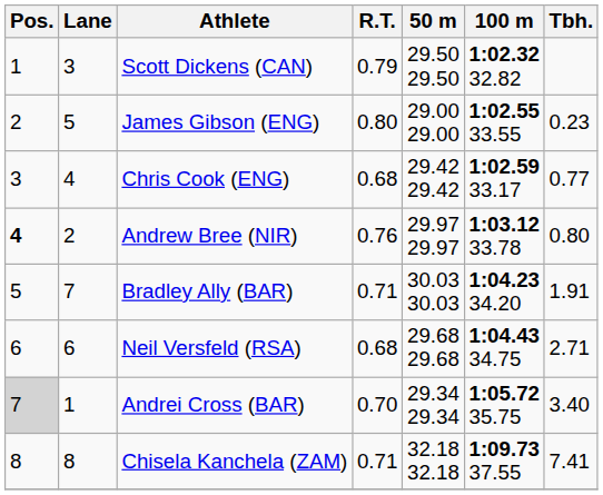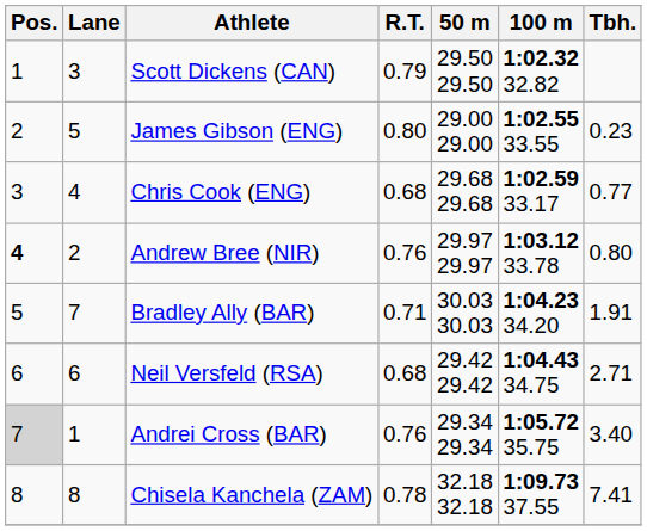 <table class="wikitable">
 <tr>
 <th>Pos.</th>
 <th>Lane</th>
 <th>Athlete</th>
 <th>R.T.</th>
 <th>50 m</th>
 <th>100 m</th>
 <th>Tbh.</th>
 </tr>
 <tr>
 <td>1</td>
 <td>3</td>
 <td> <a href='#'>Scott Dickens</a> (<a href='#'>CAN</a>)</td>
 <td>0.79</td>
 <td>29.50<br>29.50</td>
 <td><strong>1:02.32</strong><br>32.82</td>
 <td> </td>
 </tr>
 <tr>
 <td>2</td>
 <td>5</td>
 <td> <a href='#'>James Gibson</a> (<a href='#'>ENG</a>)</td>
 <td>0.80</td>
 <td>29.00<br>29.00</td>
 <td><strong>1:02.55</strong><br>33.55</td>
 <td>0.23</td>
 </tr>
 <tr>
 <td>3</td>
 <td>4</td>
 <td> <a href='#'>Chris Cook</a> (<a href='#'>ENG</a>)</td>
 <td>0.68</td>
-<td>29.42<br>29.42</td>
+<td>29.68<br>29.68</td>
 <td><strong>1:02.59</strong><br>33.17</td>
 <td>0.77</td>
 </tr>
 <tr>
 <td><strong>4</strong></td>
 <td>2</td>
 <td> <a href='#'>Andrew Bree</a> (<a href='#'>NIR</a>)</td>
 <td>0.76</td>
 <td>29.97<br>29.97</td>
 <td><strong>1:03.12</strong><br>33.78</td>
 <td>0.80</td>
 </tr>
 <tr>
 <td>5</td>
 <td>7</td>
 <td> <a href='#'>Bradley Ally</a> (<a href='#'>BAR</a>)</td>
 <td>0.71</td>
 <td>30.03<br>30.03</td>
 <td><strong>1:04.23</strong><br>34.20</td>
 <td>1.91</td>
 </tr>
 <tr>
 <td>6</td>
 <td>6</td>
 <td> <a href='#'>Neil Versfeld</a> (<a href='#'>RSA</a>)</td>
 <td>0.68</td>
-<td>29.68<br>29.68</td>
+<td>29.42<br>29.42</td>
 <td><strong>1:04.43</strong><br>34.75</td>
 <td>2.71</td>
 </tr>
 <tr>
 <td style="background: lightgrey;">7</td>
 <td>1</td>
 <td> <a href='#'>Andrei Cross</a> (<a href='#'>BAR</a>)</td>
-<td>0.70</td>
+<td>0.76</td>
 <td>29.34<br>29.34</td>
 <td><strong>1:05.72</strong><br>35.75</td>
 <td>3.40</td>
 </tr>
 <tr>
 <td>8</td>
 <td>8</td>
 <td> <a href='#'>Chisela Kanchela</a> (<a href='#'>ZAM</a>)</td>
-<td>0.71</td>
+<td>0.78</td>
 <td>32.18<br>32.18</td>
 <td><strong>1:09.73</strong><br>37.55</td>
 <td>7.41</td>
 </tr>
 <tr>
 </tr>
 </table>
